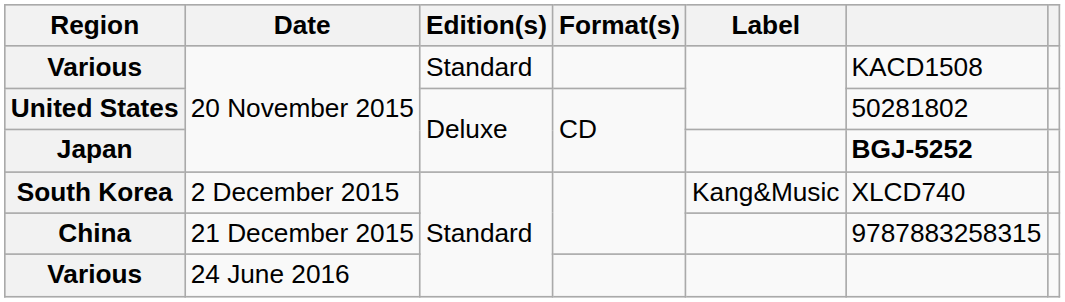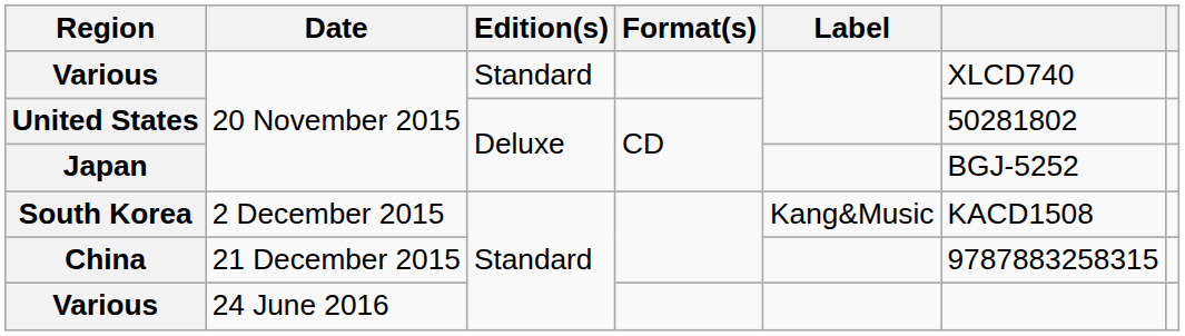 <table class="wikitable plainrowheaders">
 <tr>
 <th scope="col">Region</th>
 <th scope="col">Date</th>
 <th scope="col">Edition(s)</th>
 <th scope="col">Format(s)</th>
 <th scope="col">Label</th>
 <th scope="col"></th>
 <th scope="col"></th>
 </tr>
 <tr>
 <th scope="row">Various</th>
 <td rowspan="3">20 November 2015</td>
 <td>Standard</td>
 <td></td>
 <td rowspan="2"></td>
-<td>KACD1508</td>
+<td>XLCD740</td>
 <td style="text-align:center;"></td>
 </tr>
 <tr>
 <th scope="row">United States</th>
 <td rowspan="2">Deluxe</td>
 <td rowspan="2">CD</td>
 <td>50281802</td>
 <td style="text-align:center;"></td>
 </tr>
 <tr>
 <th scope="row">Japan</th>
 <td></td>
-<td><strong>BGJ-5252</strong></td>
+<td>BGJ-5252</td>
 <td style="text-align:center;"></td>
 </tr>
 <tr>
 <th scope="row">South Korea</th>
 <td>2 December 2015</td>
 <td rowspan="3">Standard</td>
 <td rowspan="2"></td>
 <td>Kang&Music</td>
-<td>XLCD740</td>
+<td>KACD1508</td>
 <td style="text-align:center;"></td>
 </tr>
 <tr>
 <th scope="row">China</th>
 <td>21 December 2015</td>
 <td></td>
 <td>9787883258315</td>
 <td style="text-align:center;"></td>
 </tr>
 <tr>
 <th scope="row">Various</th>
 <td>24 June 2016</td>
 <td></td>
 <td></td>
 <td></td>
 <td style="text-align:center;"></td>
 </tr>
 </table>
